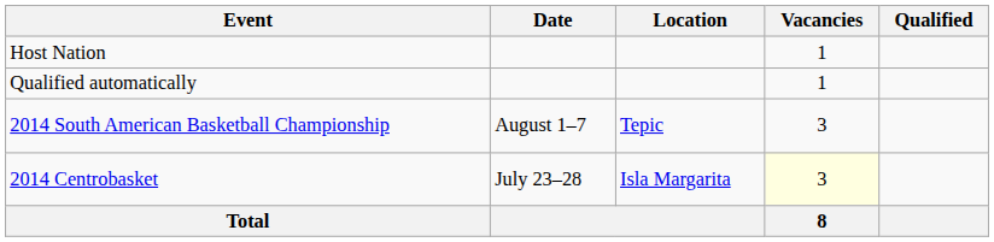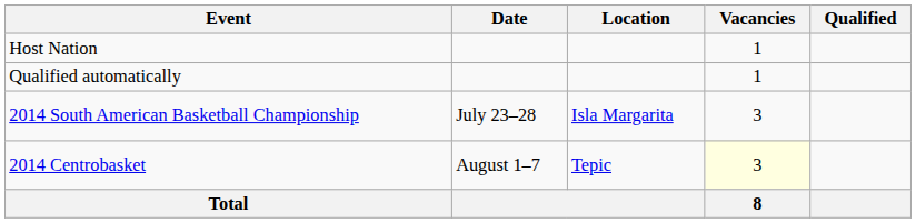 <table class="wikitable" width=800>
 <tr>
 <th>Event</th>
 <th>Date</th>
 <th>Location</th>
 <th>Vacancies</th>
 <th>Qualified</th>
 </tr>
 <tr>
 <td>Host Nation</td>
 <td></td>
 <td></td>
 <td align=center>1</td>
 <td></td>
 </tr>
 <tr>
 <td>Qualified automatically</td>
 <td></td>
 <td></td>
 <td align=center>1</td>
 <td></td>
 </tr>
 <tr>
 <td><a href='#'>2014 South American Basketball Championship</a></td>
-<td>August 1–7</td>
-<td> <a href='#'>Tepic</a></td>
+<td>July 23–28</td>
+<td> <a href='#'>Isla Margarita</a></td>
 <td align=center>3</td>
 <td><br><br></td>
 </tr>
 <tr>
 <td><a href='#'>2014 Centrobasket</a></td>
-<td>July 23–28</td>
-<td> <a href='#'>Isla Margarita</a></td>
+<td>August 1–7</td>
+<td> <a href='#'>Tepic</a></td>
 <td align=center style="background: lightyellow;">3</td>
 <td><br><br></td>
 </tr>
 <tr>
 <th>Total</th>
 <th colspan="2"></th>
 <th>8</th>
 <th></th>
 </tr>
 </table>
